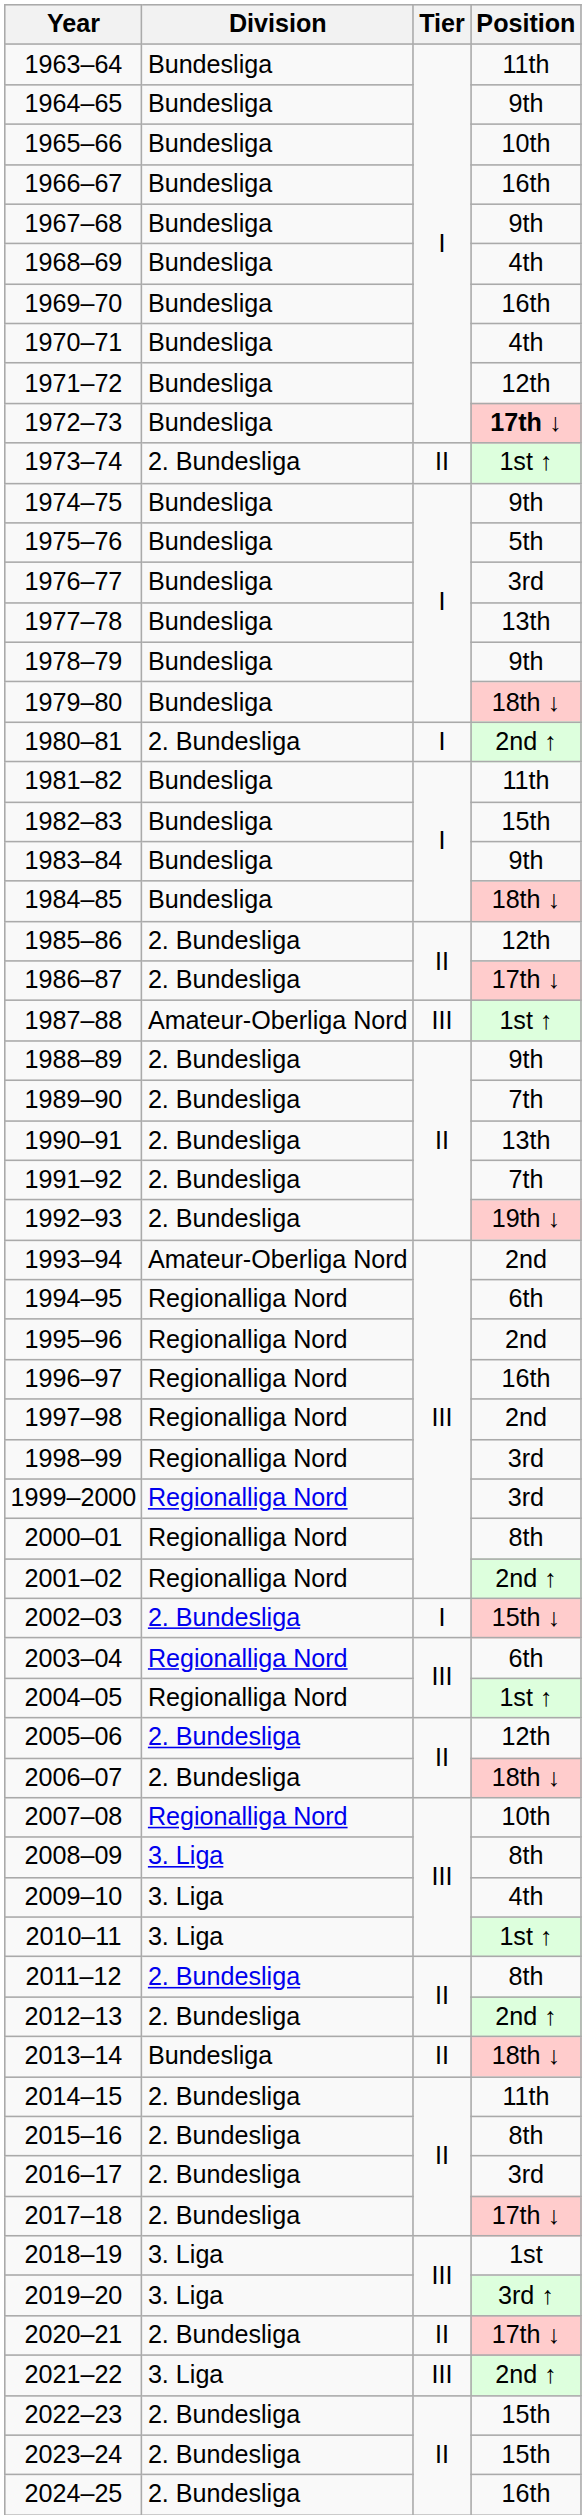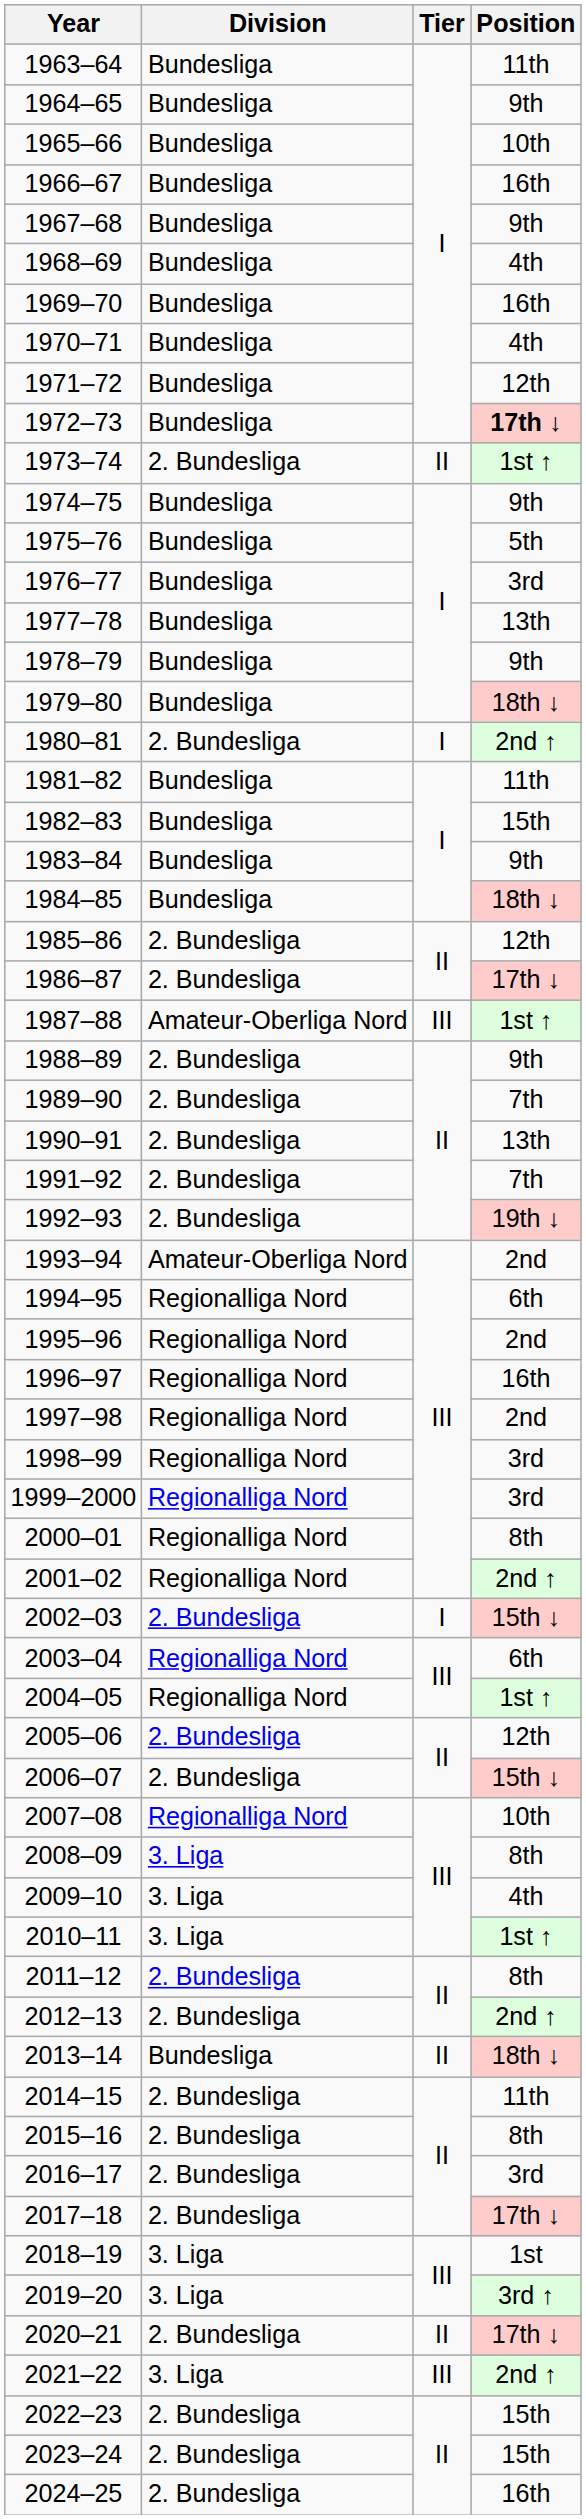 <table class="wikitable">
 <tr>
 <th>Year</th>
 <th>Division</th>
 <th>Tier</th>
 <th>Position</th>
 </tr>
 <tr style="text-align:center;">
 <td>1963–64</td>
 <td style="text-align:left;">Bundesliga</td>
 <td rowspan="10">I</td>
 <td>11th</td>
 </tr>
 <tr style="text-align:center;">
 <td>1964–65</td>
 <td style="text-align:left;">Bundesliga</td>
 <td>9th</td>
 </tr>
 <tr style="text-align:center;">
 <td>1965–66</td>
 <td style="text-align:left;">Bundesliga</td>
 <td>10th</td>
 </tr>
 <tr style="text-align:center;">
 <td>1966–67</td>
 <td style="text-align:left;">Bundesliga</td>
 <td>16th</td>
 </tr>
 <tr style="text-align:center;">
 <td>1967–68</td>
 <td style="text-align:left;">Bundesliga</td>
 <td>9th</td>
 </tr>
 <tr style="text-align:center;">
 <td>1968–69</td>
 <td style="text-align:left;">Bundesliga</td>
 <td>4th</td>
 </tr>
 <tr style="text-align:center;">
 <td>1969–70</td>
 <td style="text-align:left;">Bundesliga</td>
 <td>16th</td>
 </tr>
 <tr style="text-align:center;">
 <td>1970–71</td>
 <td style="text-align:left;">Bundesliga</td>
 <td>4th</td>
 </tr>
 <tr style="text-align:center;">
 <td>1971–72</td>
 <td style="text-align:left;">Bundesliga</td>
 <td>12th</td>
 </tr>
 <tr style="text-align:center;">
 <td>1972–73</td>
 <td style="text-align:left;">Bundesliga</td>
 <td style="background:#ffcccc"><strong>17th ↓</strong></td>
 </tr>
 <tr style="text-align:center;">
 <td>1973–74</td>
 <td style="text-align:left;">2. Bundesliga</td>
 <td>II</td>
 <td style="background:#ddffdd">1st ↑</td>
 </tr>
 <tr style="text-align:center;">
 <td>1974–75</td>
 <td style="text-align:left;">Bundesliga</td>
 <td rowspan="6">I</td>
 <td>9th</td>
 </tr>
 <tr style="text-align:center;">
 <td>1975–76</td>
 <td style="text-align:left;">Bundesliga</td>
 <td>5th</td>
 </tr>
 <tr style="text-align:center;">
 <td>1976–77</td>
 <td style="text-align:left;">Bundesliga</td>
 <td>3rd</td>
 </tr>
 <tr style="text-align:center;">
 <td>1977–78</td>
 <td style="text-align:left;">Bundesliga</td>
 <td>13th</td>
 </tr>
 <tr style="text-align:center;">
 <td>1978–79</td>
 <td style="text-align:left;">Bundesliga</td>
 <td>9th</td>
 </tr>
 <tr style="text-align:center;">
 <td>1979–80</td>
 <td style="text-align:left;">Bundesliga</td>
 <td style="background:#ffcccc">18th ↓</td>
 </tr>
 <tr style="text-align:center;">
 <td>1980–81</td>
 <td style="text-align:left;">2. Bundesliga</td>
 <td>I</td>
 <td style="background:#ddffdd">2nd ↑</td>
 </tr>
 <tr style="text-align:center;">
 <td>1981–82</td>
 <td style="text-align:left;">Bundesliga</td>
 <td rowspan="4">I</td>
 <td>11th</td>
 </tr>
 <tr style="text-align:center;">
 <td>1982–83</td>
 <td style="text-align:left;">Bundesliga</td>
 <td>15th</td>
 </tr>
 <tr style="text-align:center;">
 <td>1983–84</td>
 <td style="text-align:left;">Bundesliga</td>
 <td>9th</td>
 </tr>
 <tr style="text-align:center;">
 <td>1984–85</td>
 <td style="text-align:left;">Bundesliga</td>
 <td style="background:#ffcccc">18th ↓</td>
 </tr>
 <tr style="text-align:center;">
 <td>1985–86</td>
 <td style="text-align:left;">2. Bundesliga</td>
 <td rowspan="2">II</td>
 <td>12th</td>
 </tr>
 <tr style="text-align:center;">
 <td>1986–87</td>
 <td style="text-align:left;">2. Bundesliga</td>
 <td style="background:#ffcccc">17th ↓</td>
 </tr>
 <tr style="text-align:center;">
 <td>1987–88</td>
 <td style="text-align:left;">Amateur-Oberliga Nord</td>
 <td>III</td>
 <td style="background:#ddffdd">1st ↑</td>
 </tr>
 <tr style="text-align:center;">
 <td>1988–89</td>
 <td style="text-align:left;">2. Bundesliga</td>
 <td rowspan="5">II</td>
 <td>9th</td>
 </tr>
 <tr style="text-align:center;">
 <td>1989–90</td>
 <td style="text-align:left;">2. Bundesliga</td>
 <td>7th</td>
 </tr>
 <tr style="text-align:center;">
 <td>1990–91</td>
 <td style="text-align:left;">2. Bundesliga</td>
 <td>13th</td>
 </tr>
 <tr style="text-align:center;">
 <td>1991–92</td>
 <td style="text-align:left;">2. Bundesliga</td>
 <td>7th</td>
 </tr>
 <tr style="text-align:center;">
 <td>1992–93</td>
 <td style="text-align:left;">2. Bundesliga</td>
 <td style="background:#ffcccc">19th ↓</td>
 </tr>
 <tr style="text-align:center;">
 <td>1993–94</td>
 <td style="text-align:left;">Amateur-Oberliga Nord</td>
 <td rowspan="9">III</td>
 <td>2nd</td>
 </tr>
 <tr style="text-align:center;">
 <td>1994–95</td>
 <td style="text-align:left;">Regionalliga Nord</td>
 <td>6th</td>
 </tr>
 <tr style="text-align:center;">
 <td>1995–96</td>
 <td style="text-align:left;">Regionalliga Nord</td>
 <td>2nd</td>
 </tr>
 <tr style="text-align:center;">
 <td>1996–97</td>
 <td style="text-align:left;">Regionalliga Nord</td>
 <td>16th</td>
 </tr>
 <tr style="text-align:center;">
 <td>1997–98</td>
 <td style="text-align:left;">Regionalliga Nord</td>
 <td>2nd</td>
 </tr>
 <tr style="text-align:center;">
 <td>1998–99</td>
 <td style="text-align:left;">Regionalliga Nord</td>
 <td>3rd</td>
 </tr>
 <tr style="text-align:center;">
 <td>1999–2000</td>
 <td style="text-align:left;"><a href='#'>Regionalliga Nord</a></td>
 <td>3rd</td>
 </tr>
 <tr style="text-align:center;">
 <td>2000–01</td>
 <td style="text-align:left;">Regionalliga Nord</td>
 <td>8th</td>
 </tr>
 <tr style="text-align:center;">
 <td>2001–02</td>
 <td style="text-align:left;">Regionalliga Nord</td>
 <td style="background:#ddffdd">2nd ↑</td>
 </tr>
 <tr style="text-align:center;">
 <td>2002–03</td>
 <td style="text-align:left;"><a href='#'>2. Bundesliga</a></td>
 <td>I</td>
 <td style="background:#ffcccc">15th ↓</td>
 </tr>
 <tr style="text-align:center;">
 <td>2003–04</td>
 <td style="text-align:left;"><a href='#'>Regionalliga Nord</a></td>
 <td rowspan="2">III</td>
 <td>6th</td>
 </tr>
 <tr style="text-align:center;">
 <td>2004–05</td>
 <td style="text-align:left;">Regionalliga Nord</td>
 <td style="background:#ddffdd">1st ↑</td>
 </tr>
 <tr style="text-align:center;">
 <td>2005–06</td>
 <td style="text-align:left;"><a href='#'>2. Bundesliga</a></td>
 <td rowspan="2">II</td>
 <td>12th</td>
 </tr>
 <tr style="text-align:center;">
 <td>2006–07</td>
 <td style="text-align:left;">2. Bundesliga</td>
-<td style="background:#ffcccc">18th ↓</td>
+<td style="background:#ffcccc">15th ↓</td>
 </tr>
 <tr style="text-align:center;">
 <td>2007–08</td>
 <td style="text-align:left;"><a href='#'>Regionalliga Nord</a></td>
 <td rowspan="4">III</td>
 <td>10th</td>
 </tr>
 <tr style="text-align:center;">
 <td>2008–09</td>
 <td style="text-align:left;"><a href='#'>3. Liga</a></td>
 <td>8th</td>
 </tr>
 <tr style="text-align:center;">
 <td>2009–10</td>
 <td style="text-align:left;">3. Liga</td>
 <td>4th</td>
 </tr>
 <tr style="text-align:center;">
 <td>2010–11</td>
 <td style="text-align:left;">3. Liga</td>
 <td style="background:#ddffdd">1st ↑</td>
 </tr>
 <tr style="text-align:center;">
 <td>2011–12</td>
 <td style="text-align:left;"><a href='#'>2. Bundesliga</a></td>
 <td rowspan="2">II</td>
 <td>8th</td>
 </tr>
 <tr style="text-align:center;">
 <td>2012–13</td>
 <td style="text-align:left;">2. Bundesliga</td>
 <td style="background:#ddffdd">2nd ↑</td>
 </tr>
 <tr style="text-align:center;">
 <td>2013–14</td>
 <td style="text-align:left;">Bundesliga</td>
 <td>II</td>
 <td style="background:#ffcccc">18th ↓</td>
 </tr>
 <tr style="text-align:center;">
 <td>2014–15</td>
 <td style="text-align:left;">2. Bundesliga</td>
 <td rowspan="4">II</td>
 <td>11th</td>
 </tr>
 <tr style="text-align:center;">
 <td>2015–16</td>
 <td style="text-align:left;">2. Bundesliga</td>
 <td>8th</td>
 </tr>
 <tr style="text-align:center;">
 <td>2016–17</td>
 <td style="text-align:left;">2. Bundesliga</td>
 <td>3rd</td>
 </tr>
 <tr style="text-align:center;">
 <td>2017–18</td>
 <td style="text-align:left;">2. Bundesliga</td>
 <td style="background:#ffcccc">17th ↓</td>
 </tr>
 <tr style="text-align:center;">
 <td>2018–19</td>
 <td style="text-align:left;">3. Liga</td>
 <td rowspan=2>III</td>
 <td>1st</td>
 </tr>
 <tr style="text-align:center;">
 <td>2019–20</td>
 <td style="text-align:left;">3. Liga</td>
 <td style="background:#ddffdd">3rd ↑</td>
 </tr>
 <tr style="text-align:center;">
 <td>2020–21</td>
 <td style="text-align:left;">2. Bundesliga</td>
 <td>II</td>
 <td style="background:#ffcccc">17th ↓</td>
 </tr>
 <tr style="text-align:center;">
 <td>2021–22</td>
 <td style="text-align:left;">3. Liga</td>
 <td>III</td>
 <td style="background:#ddffdd">2nd ↑</td>
 </tr>
 <tr style="text-align:center;">
 <td>2022–23</td>
 <td style="text-align:left;">2. Bundesliga</td>
 <td rowspan=3>II</td>
 <td>15th</td>
 </tr>
 <tr style="text-align:center;">
 <td>2023–24</td>
 <td style="text-align:left;">2. Bundesliga</td>
 <td>15th</td>
 </tr>
 <tr style="text-align:center;">
 <td>2024–25</td>
 <td style="text-align:left;">2. Bundesliga</td>
 <td>16th</td>
 </tr>
 </table>
